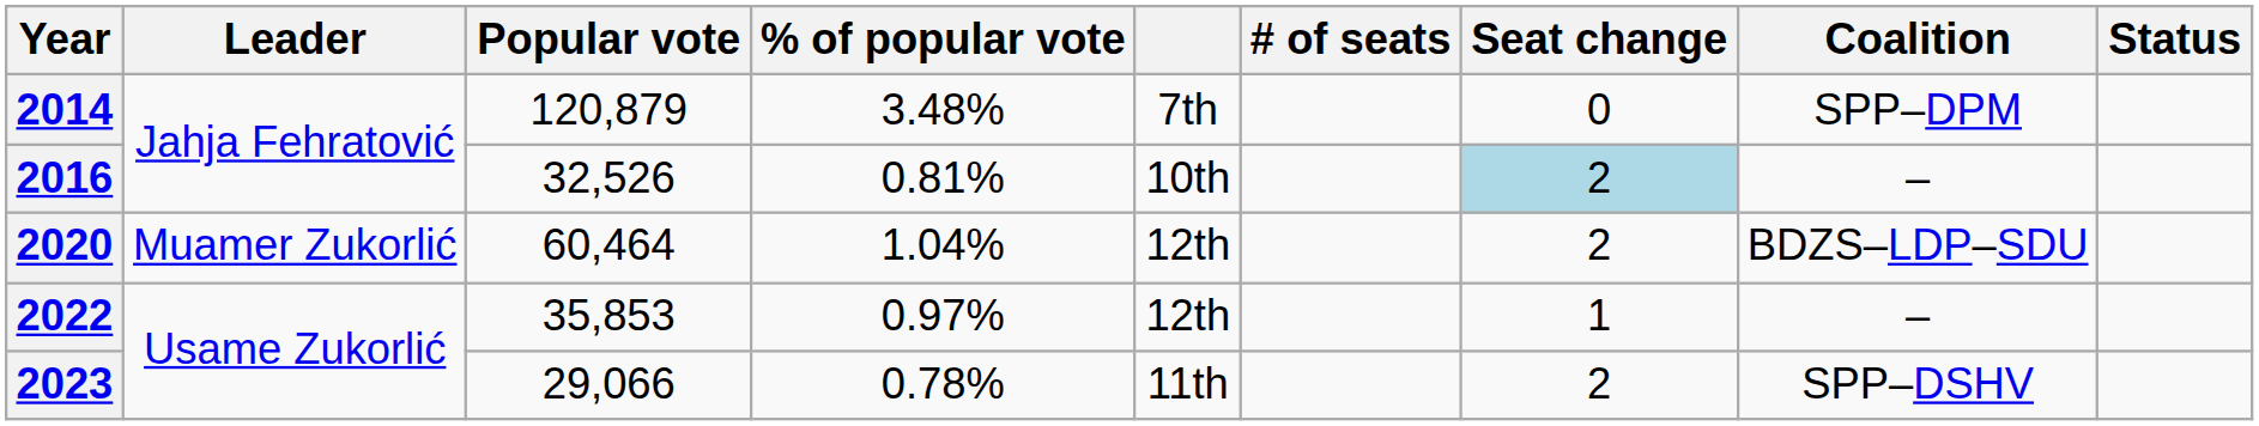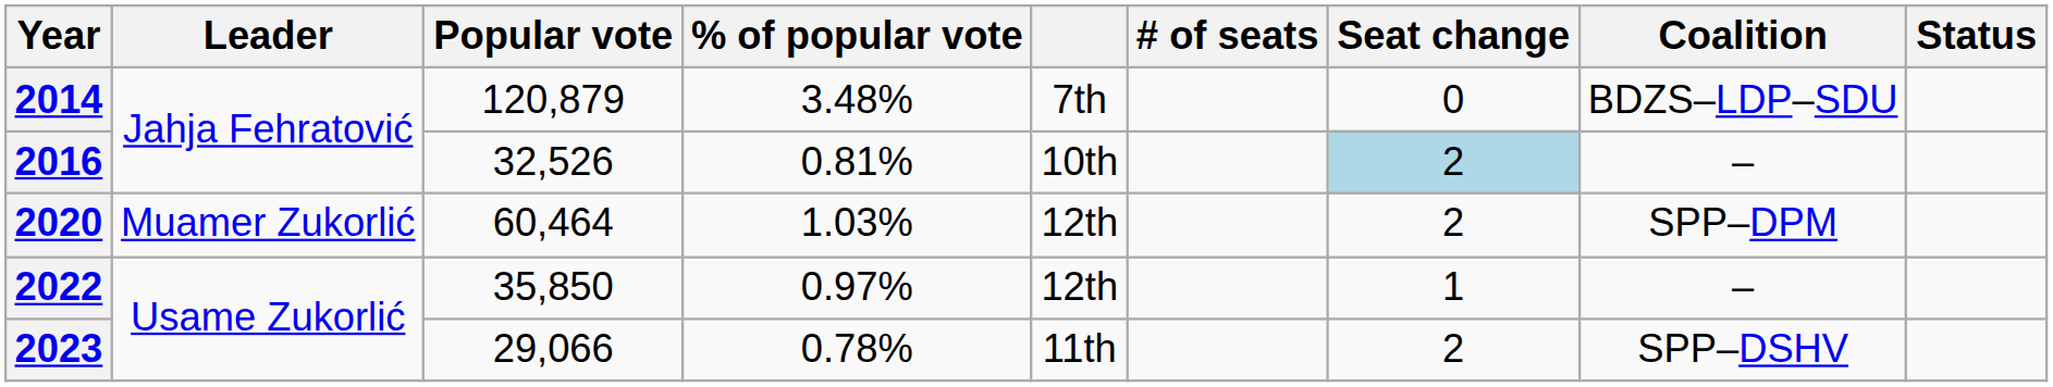 <table class="wikitable" style="text-align:center">
 <tr>
 <th>Year</th>
 <th>Leader</th>
 <th>Popular vote</th>
 <th>% of popular vote</th>
 <th></th>
 <th># of seats</th>
 <th>Seat change</th>
 <th>Coalition</th>
 <th>Status</th>
 </tr>
 <tr>
 <th><a href='#'>2014</a></th>
 <td rowspan="2"><a href='#'>Jahja Fehratović</a></td>
 <td>120,879</td>
 <td>3.48%</td>
 <td> 7th</td>
 <td></td>
 <td> 0</td>
-<td>SPP–<a href='#'>DPM</a></td>
+<td>BDZS–<a href='#'>LDP</a>–<a href='#'>SDU</a></td>
 <td></td>
 </tr>
 <tr>
 <th><a href='#'>2016</a></th>
 <td>32,526</td>
 <td>0.81%</td>
 <td> 10th</td>
 <td></td>
 <td style="background: lightblue;"> 2</td>
 <td>–</td>
 <td></td>
 </tr>
 <tr>
 <th><a href='#'>2020</a></th>
 <td><a href='#'>Muamer Zukorlić</a></td>
 <td>60,464</td>
-<td>1.04%</td>
+<td>1.03%</td>
 <td> 12th</td>
 <td></td>
 <td> 2</td>
-<td>BDZS–<a href='#'>LDP</a>–<a href='#'>SDU</a></td>
+<td>SPP–<a href='#'>DPM</a></td>
 <td></td>
 </tr>
 <tr>
 <th><a href='#'>2022</a></th>
 <td rowspan="2"><a href='#'>Usame Zukorlić</a></td>
-<td>35,853</td>
+<td>35,850</td>
 <td>0.97%</td>
 <td> 12th</td>
 <td></td>
 <td> 1</td>
 <td>–</td>
 <td></td>
 </tr>
 <tr>
 <th><a href='#'>2023</a></th>
 <td>29,066</td>
 <td>0.78%</td>
 <td> 11th</td>
 <td></td>
 <td> 2</td>
 <td>SPP–<a href='#'>DSHV</a></td>
 <td></td>
 </tr>
 </table>
